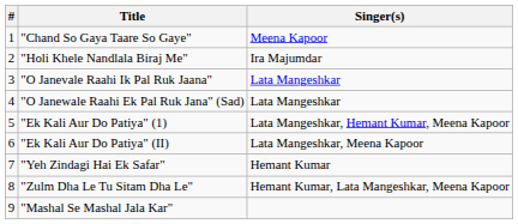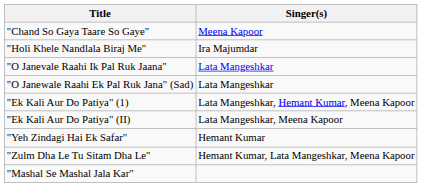 <table class="wikitable" style="font-size:95%;">
 <tr>
-<th>#</th>
 <th>Title</th>
 <th>Singer(s)</th>
 </tr>
 <tr>
-<td>1</td>
 <td>"Chand So Gaya Taare So Gaye"</td>
 <td><a href='#'>Meena Kapoor</a></td>
 </tr>
 <tr>
-<td>2</td>
 <td>"Holi Khele Nandlala Biraj Me"</td>
 <td>Ira Majumdar</td>
 </tr>
 <tr>
-<td>3</td>
 <td>"O Janevale Raahi Ik Pal Ruk Jaana"</td>
 <td><a href='#'>Lata Mangeshkar</a></td>
 </tr>
 <tr>
-<td>4</td>
 <td>"O Janewale Raahi Ek Pal Ruk Jana" (Sad)</td>
 <td>Lata Mangeshkar</td>
 </tr>
 <tr>
-<td>5</td>
 <td>"Ek Kali Aur Do Patiya" (1)</td>
 <td>Lata Mangeshkar, <a href='#'>Hemant Kumar</a>, Meena Kapoor</td>
 </tr>
 <tr>
-<td>6</td>
 <td>"Ek Kali Aur Do Patiya" (II)</td>
 <td>Lata Mangeshkar, Meena Kapoor</td>
 </tr>
 <tr>
-<td>7</td>
 <td>"Yeh Zindagi Hai Ek Safar"</td>
 <td>Hemant Kumar</td>
 </tr>
 <tr>
-<td>8</td>
 <td>"Zulm Dha Le Tu Sitam Dha Le"</td>
 <td>Hemant Kumar, Lata Mangeshkar, Meena Kapoor</td>
 </tr>
 <tr>
-<td>9</td>
 <td>"Mashal Se Mashal Jala Kar"</td>
 <td></td>
 </tr>
 </table>
